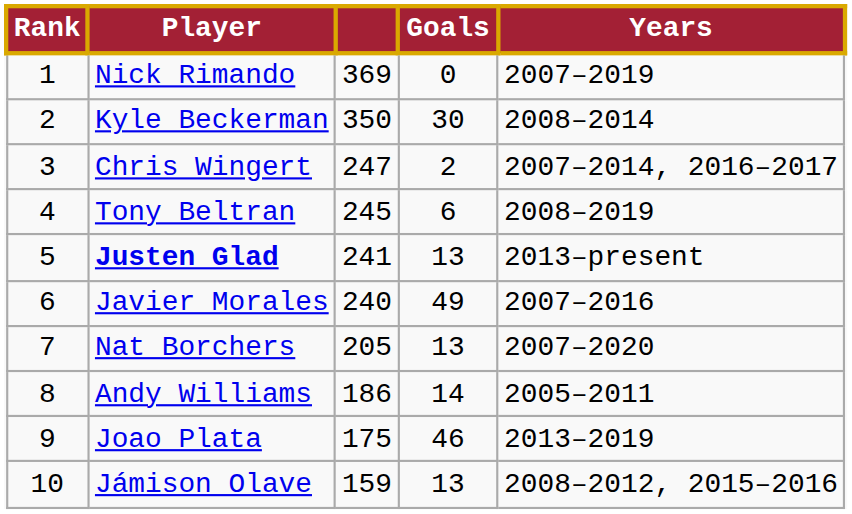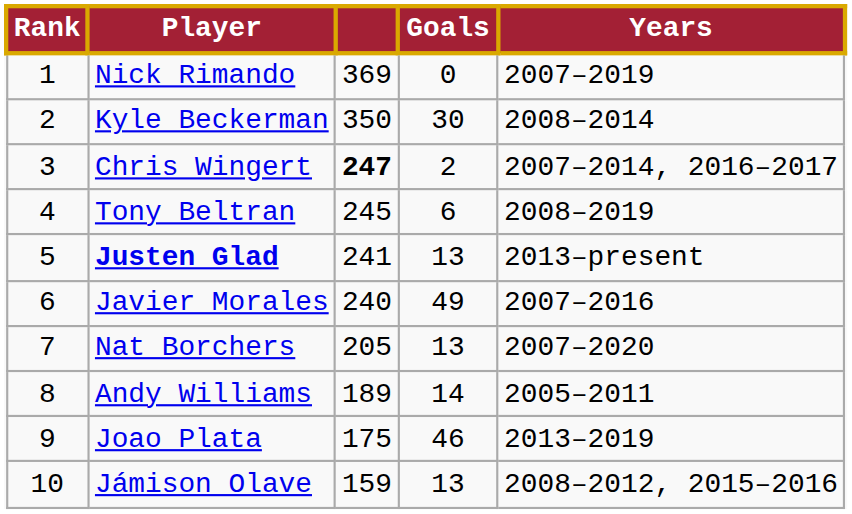 <table class="wikitable">
 <tr>
 </tr>
 <tr>
 <th style="background:#A32035; color:#FFF; border:2px solid #DAA900;" scope="col">Rank</th>
 <th style="background:#A32035; color:#FFF; border:2px solid #DAA900;" scope="col">Player</th>
 <th style="background:#A32035; color:#FFF; border:2px solid #DAA900;" scope="col"></th>
 <th style="background:#A32035; color:#FFF; border:2px solid #DAA900;" scope="col">Goals</th>
 <th style="background:#A32035; color:#FFF; border:2px solid #DAA900;" scope="col">Years</th>
 </tr>
 <tr>
 <td style="text-align:center;">1</td>
 <td> <a href='#'>Nick Rimando</a></td>
 <td align=center>369</td>
 <td align=center>0</td>
 <td>2007–2019</td>
 </tr>
 <tr>
 <td style="text-align:center;">2</td>
 <td>  <a href='#'>Kyle Beckerman</a></td>
 <td align=center>350</td>
 <td align=center>30</td>
 <td>2008–2014</td>
 </tr>
 <tr>
 <td style="text-align:center;">3</td>
 <td> <a href='#'>Chris Wingert</a></td>
-<td align=center>247</td>
+<td align=center><strong>247</strong></td>
 <td align=center>2</td>
 <td>2007–2014, 2016–2017</td>
 </tr>
 <tr>
 <td style="text-align:center;">4</td>
 <td> <a href='#'>Tony Beltran</a></td>
 <td align=center>245</td>
 <td align=center>6</td>
 <td>2008–2019</td>
 </tr>
 <tr>
 <td style="text-align:center;">5</td>
 <td>  <strong><a href='#'>Justen Glad</a></strong></td>
 <td align=center>241</td>
 <td align=center>13</td>
 <td>2013–present</td>
 </tr>
 <tr>
 <td style="text-align:center;">6</td>
 <td> <a href='#'>Javier Morales</a></td>
 <td align=center>240</td>
 <td align=center>49</td>
 <td>2007–2016</td>
 </tr>
 <tr>
 <td style="text-align:center;">7</td>
 <td>  <a href='#'>Nat Borchers</a></td>
 <td align=center>205</td>
 <td align=center>13</td>
 <td>2007–2020</td>
 </tr>
 <tr>
 <td style="text-align:center;">8</td>
 <td>  <a href='#'>Andy Williams</a></td>
-<td align=center>186</td>
+<td align=center>189</td>
 <td align=center>14</td>
 <td>2005–2011</td>
 </tr>
 <tr>
 <td style="text-align:center;">9</td>
 <td> <a href='#'>Joao Plata</a></td>
 <td align=center>175</td>
 <td align=center>46</td>
 <td>2013–2019</td>
 </tr>
 <tr>
 <td style="text-align:center;">10</td>
 <td>  <a href='#'>Jámison Olave</a></td>
 <td align=center>159</td>
 <td align=center>13</td>
 <td>2008–2012, 2015–2016</td>
 </tr>
 </table>
